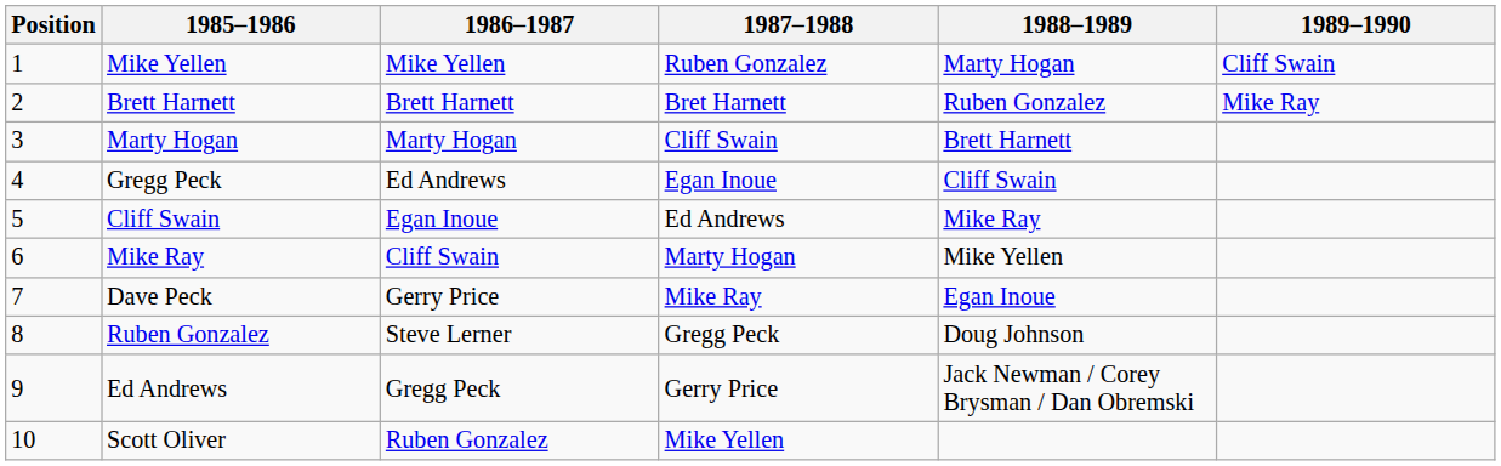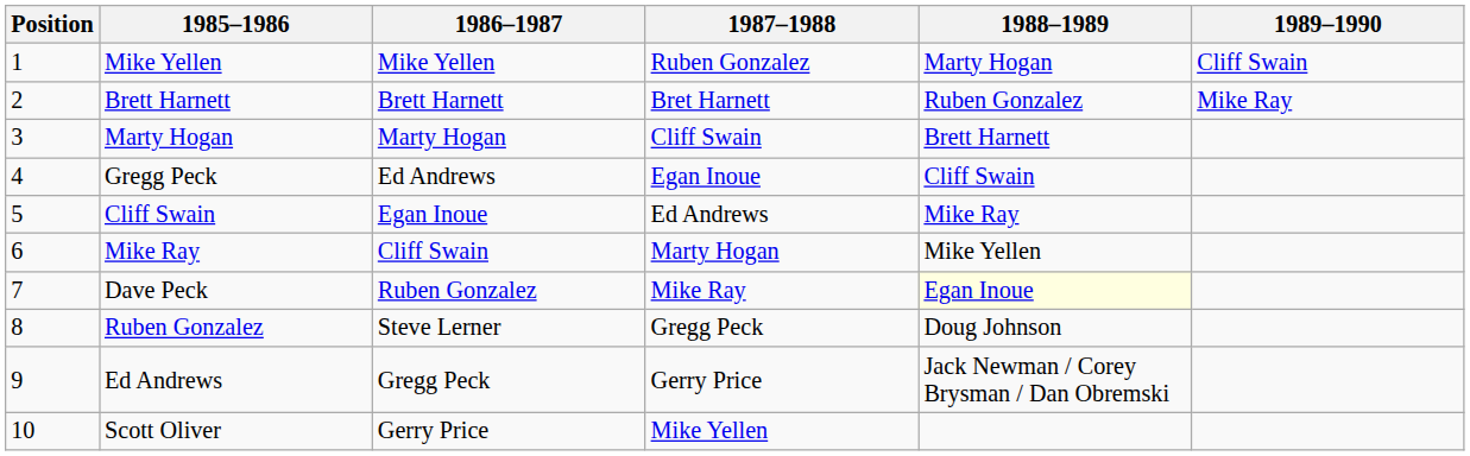 <table class="wikitable" border="1">
 <tr>
 <th>Position</th>
 <th width="175">1985–1986</th>
 <th width="175">1986–1987</th>
 <th width="175">1987–1988</th>
 <th width="175">1988–1989</th>
 <th width="175">1989–1990</th>
 </tr>
 <tr>
 <td>1</td>
 <td> <a href='#'>Mike Yellen</a></td>
 <td> <a href='#'>Mike Yellen</a></td>
 <td> <a href='#'>Ruben Gonzalez</a></td>
 <td> <a href='#'>Marty Hogan</a></td>
 <td> <a href='#'>Cliff Swain</a></td>
 </tr>
 <tr>
 <td>2</td>
 <td> <a href='#'>Brett Harnett</a></td>
 <td> <a href='#'>Brett Harnett</a></td>
 <td> <a href='#'>Bret Harnett</a></td>
 <td> <a href='#'>Ruben Gonzalez</a></td>
 <td> <a href='#'>Mike Ray</a></td>
 </tr>
 <tr>
 <td>3</td>
 <td> <a href='#'>Marty Hogan</a></td>
 <td> <a href='#'>Marty Hogan</a></td>
 <td> <a href='#'>Cliff Swain</a></td>
 <td> <a href='#'>Brett Harnett</a></td>
 <td></td>
 </tr>
 <tr>
 <td>4</td>
 <td> Gregg Peck</td>
 <td> Ed Andrews</td>
 <td> <a href='#'>Egan Inoue</a></td>
 <td> <a href='#'>Cliff Swain</a></td>
 <td></td>
 </tr>
 <tr>
 <td>5</td>
 <td> <a href='#'>Cliff Swain</a></td>
 <td> <a href='#'>Egan Inoue</a></td>
 <td> Ed Andrews</td>
 <td> <a href='#'>Mike Ray</a></td>
 <td></td>
 </tr>
 <tr>
 <td>6</td>
 <td> <a href='#'>Mike Ray</a></td>
 <td> <a href='#'>Cliff Swain</a></td>
 <td> <a href='#'>Marty Hogan</a></td>
 <td> Mike Yellen</td>
 <td></td>
 </tr>
 <tr>
 <td>7</td>
 <td> Dave Peck</td>
-<td> Gerry Price</td>
+<td> <a href='#'>Ruben Gonzalez</a></td>
 <td> <a href='#'>Mike Ray</a></td>
-<td> <a href='#'>Egan Inoue</a></td>
+<td style="background: lightyellow;"> <a href='#'>Egan Inoue</a></td>
 <td></td>
 </tr>
 <tr>
 <td>8</td>
 <td> <a href='#'>Ruben Gonzalez</a></td>
 <td> Steve Lerner</td>
 <td> Gregg Peck</td>
 <td> Doug Johnson</td>
 <td></td>
 </tr>
 <tr>
 <td>9</td>
 <td> Ed Andrews</td>
 <td> Gregg Peck</td>
 <td> Gerry Price</td>
 <td> Jack Newman / Corey Brysman / Dan Obremski</td>
 <td></td>
 </tr>
 <tr>
 <td>10</td>
 <td> Scott Oliver</td>
-<td> <a href='#'>Ruben Gonzalez</a></td>
+<td> Gerry Price</td>
 <td> <a href='#'>Mike Yellen</a></td>
 <td></td>
 <td></td>
 </tr>
 </table>
